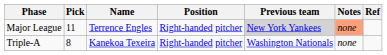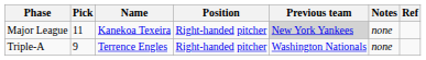 <table class="wikitable sortable">
 <tr>
 <th>Phase</th>
 <th>Pick</th>
 <th>Name</th>
 <th>Position</th>
 <th>Previous team</th>
 <th>Notes</th>
 <th>Ref</th>
 </tr>
 <tr>
 <td>Major League</td>
 <td>11</td>
-<td><a href='#'>Terrence Engles</a></td>
+<td><a href='#'>Kanekoa Texeira</a></td>
 <td><a href='#'>Right-handed</a> <a href='#'>pitcher</a></td>
 <td style="background: lightgrey;"><a href='#'>New York Yankees</a></td>
-<td style="background: lightsalmon;"><em>none</em></td>
+<td><em>none</em></td>
 <td></td>
 </tr>
 <tr>
 <td>Triple-A</td>
-<td>8</td>
-<td><a href='#'>Kanekoa Texeira</a></td>
+<td>9</td>
+<td><a href='#'>Terrence Engles</a></td>
 <td><a href='#'>Right-handed</a> <a href='#'>pitcher</a></td>
 <td><a href='#'>Washington Nationals</a></td>
 <td><em>none</em></td>
 <td></td>
 </tr>
 </table>
